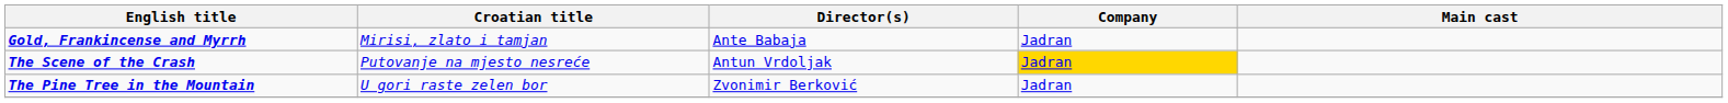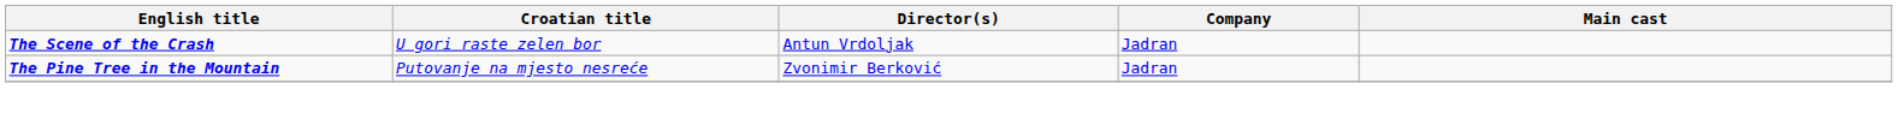 <table class="wikitable" width= "100%">
 <tr>
 <th width=16%>English title</th>
 <th width=16%>Croatian title</th>
 <th width=14%>Director(s)</th>
 <th width=10%>Company</th>
 <th width=22%>Main cast</th>
 </tr>
 <tr>
-<td><strong><em><a href='#'>Gold, Frankincense and Myrrh</a></em></strong></td>
-<td><em><a href='#'>Mirisi, zlato i tamjan</a></em></td>
-<td><a href='#'>Ante Babaja</a></td>
+<td><strong><em><a href='#'>The Scene of the Crash</a></em></strong></td>
+<td><em><a href='#'>U gori raste zelen bor</a></em></td>
+<td><a href='#'>Antun Vrdoljak</a></td>
 <td><a href='#'>Jadran</a></td>
 <td></td>
 </tr>
 <tr>
-<td><strong><em><a href='#'>The Scene of the Crash</a></em></strong></td>
+<td><strong><em><a href='#'>The Pine Tree in the Mountain</a></em></strong></td>
 <td><em><a href='#'>Putovanje na mjesto nesreće</a></em></td>
-<td><a href='#'>Antun Vrdoljak</a></td>
-<td style="background: gold;"><a href='#'>Jadran</a></td>
-<td></td>
-</tr>
-<tr>
-<td><strong><em><a href='#'>The Pine Tree in the Mountain</a></em></strong></td>
-<td><em><a href='#'>U gori raste zelen bor</a></em></td>
 <td><a href='#'>Zvonimir Berković</a></td>
 <td><a href='#'>Jadran</a></td>
 <td></td>
 </tr>
 <tr>
 </tr>
 </table>
